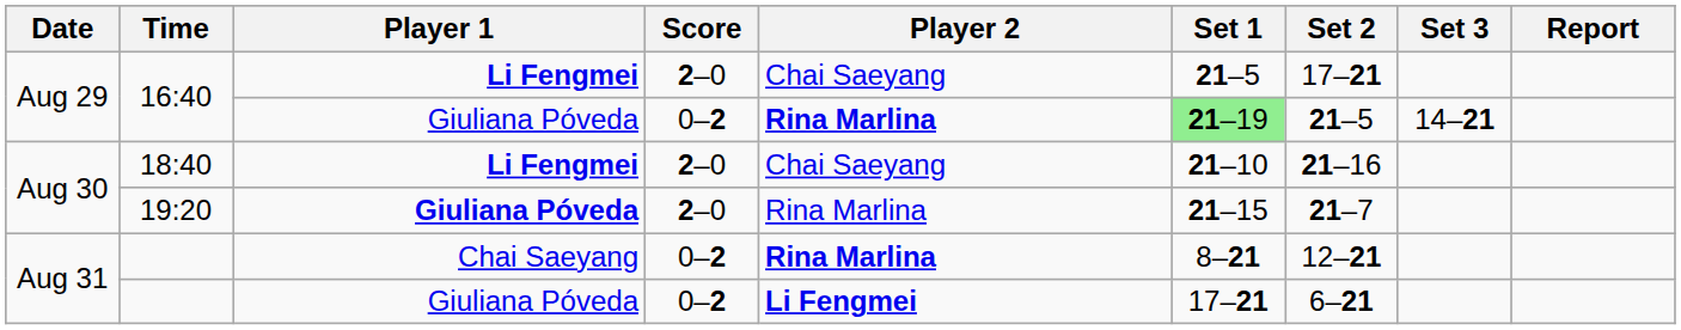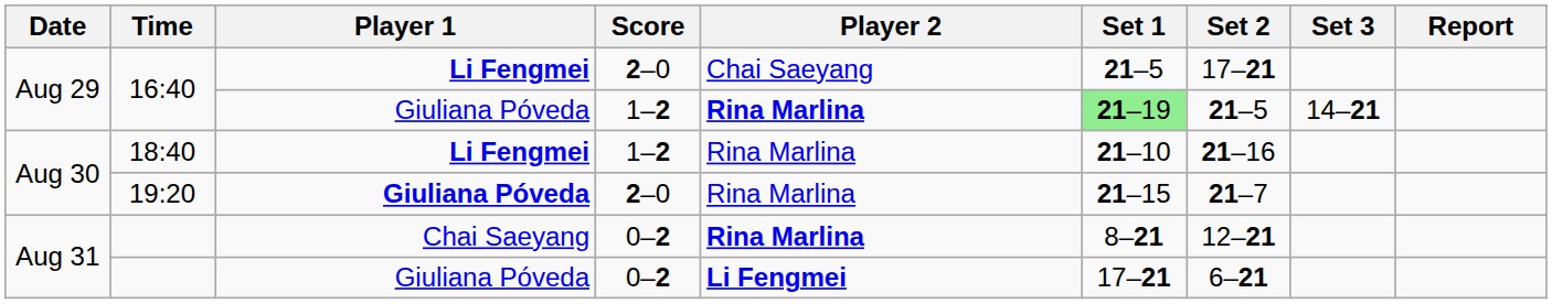 <table class="nowrap wikitable" style="font-size:90%; text-align:center">
 <tr>
 <th width="50">Date</th>
 <th width="50">Time</th>
 <th width="200">Player 1</th>
 <th width="50">Score</th>
 <th width="200">Player 2</th>
 <th width="50">Set 1</th>
 <th width="50">Set 2</th>
 <th width="50">Set 3</th>
 <th width="75">Report</th>
 </tr>
 <tr>
 <td rowspan="2">Aug 29</td>
 <td rowspan="2">16:40</td>
 <td align="right"><strong><a href='#'>Li Fengmei</a> </strong></td>
 <td><strong>2</strong>–0</td>
 <td align="left"> <a href='#'>Chai Saeyang</a></td>
 <td><strong>21</strong>–5</td>
 <td>17–<strong>21</strong></td>
 <td></td>
 <td></td>
 </tr>
 <tr>
 <td align="right"><a href='#'>Giuliana Póveda</a> </td>
-<td>0–<strong>2</strong></td>
+<td>1–<strong>2</strong></td>
 <td align="left"> <strong><a href='#'>Rina Marlina</a></strong></td>
 <td style="background: lightgreen;"><strong>21</strong>–19</td>
 <td><strong>21</strong>–5</td>
 <td>14–<strong>21</strong></td>
 <td></td>
 </tr>
 <tr>
 <td rowspan="2">Aug 30</td>
 <td>18:40</td>
 <td align="right"><strong><a href='#'>Li Fengmei</a> </strong></td>
-<td><strong>2</strong>–0</td>
-<td align="left"> <a href='#'>Chai Saeyang</a></td>
+<td>1–<strong>2</strong></td>
+<td align="left"> <a href='#'>Rina Marlina</a></td>
 <td><strong>21</strong>–10</td>
 <td><strong>21</strong>–16</td>
 <td></td>
 <td></td>
 </tr>
 <tr>
 <td>19:20</td>
 <td align="right"><strong><a href='#'>Giuliana Póveda</a> </strong></td>
 <td><strong>2</strong>–0</td>
 <td align="left"> <a href='#'>Rina Marlina</a></td>
 <td><strong>21</strong>–15</td>
 <td><strong>21</strong>–7</td>
 <td></td>
 <td></td>
 </tr>
 <tr>
 <td rowspan="2">Aug 31</td>
 <td></td>
 <td align="right"><a href='#'>Chai Saeyang</a> </td>
 <td>0–<strong>2</strong></td>
 <td align="left"><strong> <a href='#'>Rina Marlina</a></strong></td>
 <td>8–<strong>21</strong></td>
 <td>12–<strong>21</strong></td>
 <td></td>
 <td></td>
 </tr>
 <tr>
 <td></td>
 <td align="right"><a href='#'>Giuliana Póveda</a> </td>
 <td>0–<strong>2</strong></td>
 <td align="left"><strong> <a href='#'>Li Fengmei</a></strong></td>
 <td>17–<strong>21</strong></td>
 <td>6–<strong>21</strong></td>
 <td></td>
 <td></td>
 </tr>
 </table>
